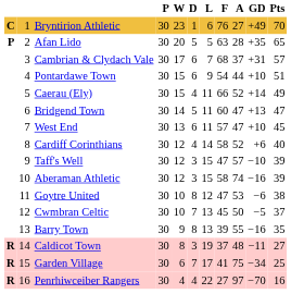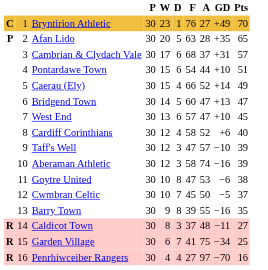 <table cellspacing="0" cellpadding="3" style="text-align: right;">
 <tr>
 <th></th>
 <th></th>
 <th></th>
 <th>P</th>
 <th>W</th>
 <th>D</th>
-<th>L</th>
 <th>F</th>
 <th>A</th>
 <th>GD</th>
 <th>Pts</th>
 </tr>
 <tr style="text-align:right; background:#f0bf3f;">
 <td><strong>C</strong></td>
 <td>1</td>
 <td align="left"><a href='#'>Bryntirion Athletic</a></td>
 <td>30</td>
 <td>23</td>
 <td>1</td>
-<td>6</td>
 <td>76</td>
 <td>27</td>
 <td>+49</td>
 <td>70</td>
 </tr>
 <tr>
 <td><strong>P</strong></td>
 <td>2</td>
 <td align="left"><a href='#'>Afan Lido</a></td>
 <td>30</td>
 <td>20</td>
-<td>5</td>
 <td>5</td>
 <td>63</td>
 <td>28</td>
 <td>+35</td>
 <td>65</td>
 </tr>
 <tr>
 <td> </td>
 <td>3</td>
 <td align="left"><a href='#'>Cambrian & Clydach Vale</a></td>
 <td>30</td>
 <td>17</td>
 <td>6</td>
-<td>7</td>
 <td>68</td>
 <td>37</td>
 <td>+31</td>
 <td>57</td>
 </tr>
 <tr>
 <td> </td>
 <td>4</td>
 <td align="left"><a href='#'>Pontardawe Town</a></td>
 <td>30</td>
 <td>15</td>
 <td>6</td>
-<td>9</td>
 <td>54</td>
 <td>44</td>
 <td>+10</td>
 <td>51</td>
 </tr>
 <tr>
 <td> </td>
 <td>5</td>
 <td align="left"><a href='#'>Caerau (Ely)</a></td>
 <td>30</td>
 <td>15</td>
 <td>4</td>
-<td>11</td>
 <td>66</td>
 <td>52</td>
 <td>+14</td>
 <td>49</td>
 </tr>
 <tr>
 <td> </td>
 <td>6</td>
 <td align="left"><a href='#'>Bridgend Town</a></td>
 <td>30</td>
 <td>14</td>
 <td>5</td>
-<td>11</td>
 <td>60</td>
 <td>47</td>
 <td>+13</td>
 <td>47</td>
 </tr>
 <tr>
 <td> </td>
 <td>7</td>
 <td align="left"><a href='#'>West End</a></td>
 <td>30</td>
 <td>13</td>
 <td>6</td>
-<td>11</td>
 <td>57</td>
 <td>47</td>
 <td>+10</td>
 <td>45</td>
 </tr>
 <tr>
 <td> </td>
 <td>8</td>
 <td align="left"><a href='#'>Cardiff Corinthians</a></td>
 <td>30</td>
 <td>12</td>
 <td>4</td>
-<td>14</td>
 <td>58</td>
 <td>52</td>
 <td>+6</td>
 <td>40</td>
 </tr>
 <tr>
 <td> </td>
 <td>9</td>
 <td align="left"><a href='#'>Taff's Well</a></td>
 <td>30</td>
 <td>12</td>
 <td>3</td>
-<td>15</td>
 <td>47</td>
 <td>57</td>
 <td>−10</td>
 <td>39</td>
 </tr>
 <tr>
 <td> </td>
 <td>10</td>
 <td align="left"><a href='#'>Aberaman Athletic</a></td>
 <td>30</td>
 <td>12</td>
 <td>3</td>
-<td>15</td>
 <td>58</td>
 <td>74</td>
 <td>−16</td>
 <td>39</td>
 </tr>
 <tr>
 <td> </td>
 <td>11</td>
 <td align="left"><a href='#'>Goytre United</a></td>
 <td>30</td>
 <td>10</td>
 <td>8</td>
-<td>12</td>
 <td>47</td>
 <td>53</td>
 <td>−6</td>
 <td>38</td>
 </tr>
 <tr>
 <td> </td>
 <td>12</td>
 <td align="left"><a href='#'>Cwmbran Celtic</a></td>
 <td>30</td>
 <td>10</td>
 <td>7</td>
-<td>13</td>
 <td>45</td>
 <td>50</td>
 <td>−5</td>
 <td>37</td>
 </tr>
 <tr>
 <td> </td>
 <td>13</td>
 <td align="left"><a href='#'>Barry Town</a></td>
 <td>30</td>
 <td>9</td>
 <td>8</td>
-<td>13</td>
 <td>39</td>
 <td>55</td>
 <td>−16</td>
 <td>35</td>
 </tr>
 <tr style="background:#fcc;">
 <td><strong>R</strong></td>
 <td>14</td>
 <td align="left"><a href='#'>Caldicot Town</a></td>
 <td>30</td>
 <td>8</td>
 <td>3</td>
-<td>19</td>
 <td>37</td>
 <td>48</td>
 <td>−11</td>
 <td>27</td>
 </tr>
 <tr style="background:#fcc;">
 <td><strong>R</strong></td>
 <td>15</td>
 <td align="left"><a href='#'>Garden Village</a></td>
 <td>30</td>
 <td>6</td>
 <td>7</td>
-<td>17</td>
 <td>41</td>
 <td>75</td>
 <td>−34</td>
 <td>25</td>
 </tr>
 <tr style="background:#fcc;">
 <td><strong>R</strong></td>
 <td>16</td>
 <td align="left"><a href='#'>Penrhiwceiber Rangers</a></td>
 <td>30</td>
 <td>4</td>
 <td>4</td>
-<td>22</td>
 <td>27</td>
 <td>97</td>
 <td>−70</td>
 <td>16</td>
 </tr>
 </table>
